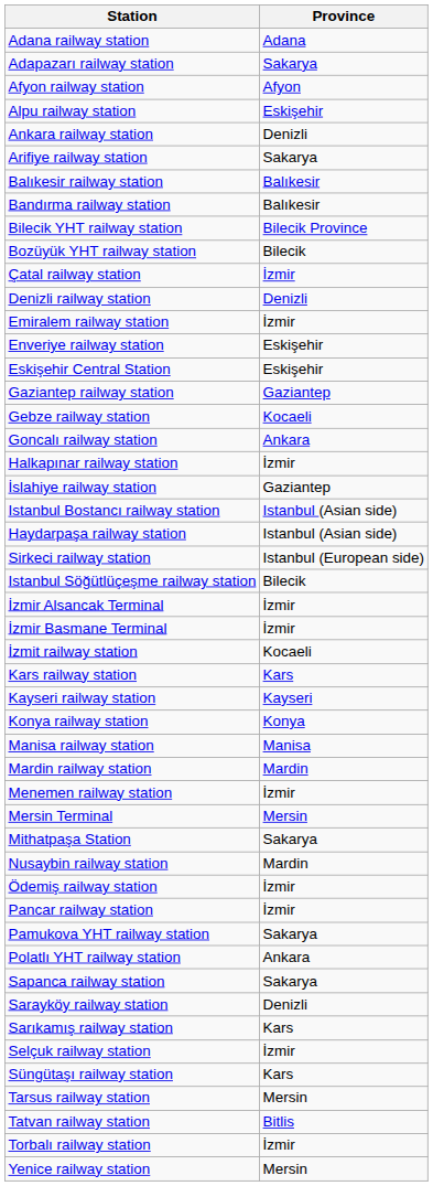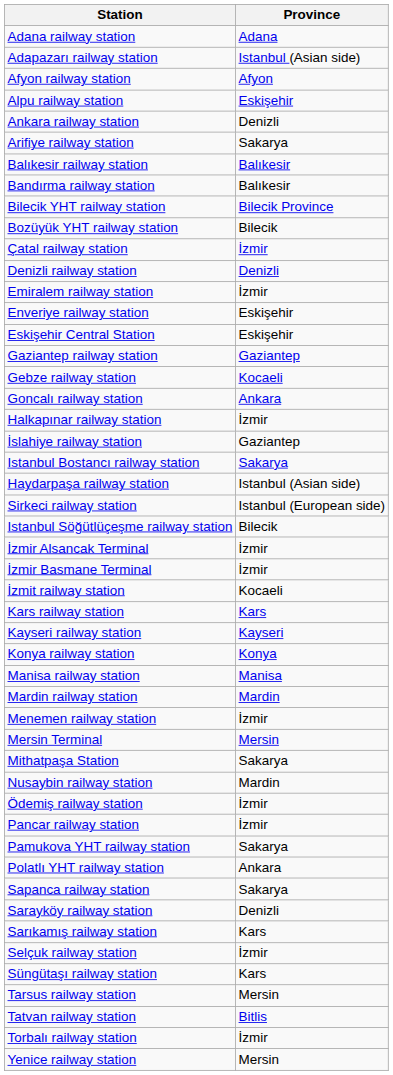 <table class="sortable wikitable">
 <tr>
 <th>Station</th>
 <th>Province</th>
 </tr>
 <tr>
 <td><a href='#'>Adana railway station</a></td>
 <td><a href='#'>Adana</a></td>
 </tr>
 <tr>
 <td><a href='#'>Adapazarı railway station</a></td>
-<td><a href='#'>Sakarya</a></td>
+<td><a href='#'>Istanbul </a> (Asian side)</td>
 </tr>
 <tr>
 <td><a href='#'>Afyon railway station</a></td>
 <td><a href='#'>Afyon</a></td>
 </tr>
 <tr>
 <td><a href='#'>Alpu railway station</a></td>
 <td><a href='#'>Eskişehir</a></td>
 </tr>
 <tr>
 <td><a href='#'>Ankara railway station</a></td>
 <td>Denizli</td>
 </tr>
 <tr>
 <td><a href='#'>Arifiye railway station</a></td>
 <td>Sakarya</td>
 </tr>
 <tr>
 <td><a href='#'>Balıkesir railway station</a></td>
 <td><a href='#'>Balıkesir</a></td>
 </tr>
 <tr>
 <td><a href='#'>Bandırma railway station</a></td>
 <td>Balıkesir</td>
 </tr>
 <tr>
 <td><a href='#'>Bilecik YHT railway station</a></td>
 <td><a href='#'>Bilecik Province</a></td>
 </tr>
 <tr>
 <td><a href='#'>Bozüyük YHT railway station</a></td>
 <td>Bilecik</td>
 </tr>
 <tr>
 <td><a href='#'>Çatal railway station</a></td>
 <td><a href='#'>İzmir</a></td>
 </tr>
 <tr>
 <td><a href='#'>Denizli railway station</a></td>
 <td><a href='#'>Denizli</a></td>
 </tr>
 <tr>
 <td><a href='#'>Emiralem railway station</a></td>
 <td>İzmir</td>
 </tr>
 <tr>
 <td><a href='#'>Enveriye railway station</a></td>
 <td>Eskişehir</td>
 </tr>
 <tr>
 <td><a href='#'>Eskişehir Central Station</a></td>
 <td>Eskişehir</td>
 </tr>
 <tr>
 <td><a href='#'>Gaziantep railway station</a></td>
 <td><a href='#'>Gaziantep</a></td>
 </tr>
 <tr>
 <td><a href='#'>Gebze railway station</a></td>
 <td><a href='#'>Kocaeli</a></td>
 </tr>
 <tr>
 <td><a href='#'>Goncalı railway station</a></td>
 <td><a href='#'>Ankara</a></td>
 </tr>
 <tr>
 <td><a href='#'>Halkapınar railway station</a></td>
 <td>İzmir</td>
 </tr>
 <tr>
 <td><a href='#'>İslahiye railway station</a></td>
 <td>Gaziantep</td>
 </tr>
 <tr>
 <td><a href='#'>Istanbul Bostancı railway station</a></td>
-<td><a href='#'>Istanbul </a> (Asian side)</td>
+<td><a href='#'>Sakarya</a></td>
 </tr>
 <tr>
 <td><a href='#'>Haydarpaşa railway station</a></td>
 <td>Istanbul (Asian side)</td>
 </tr>
 <tr>
 <td><a href='#'>Sirkeci railway station</a></td>
 <td>Istanbul (European side)</td>
 </tr>
 <tr>
 <td><a href='#'>Istanbul Söğütlüçeşme railway station</a></td>
 <td>Bilecik</td>
 </tr>
 <tr>
 <td><a href='#'>İzmir Alsancak Terminal</a></td>
 <td>İzmir</td>
 </tr>
 <tr>
 <td><a href='#'>İzmir Basmane Terminal</a></td>
 <td>İzmir</td>
 </tr>
 <tr>
 <td><a href='#'>İzmit railway station</a></td>
 <td>Kocaeli</td>
 </tr>
 <tr>
 <td><a href='#'>Kars railway station</a></td>
 <td><a href='#'>Kars</a></td>
 </tr>
 <tr>
 <td><a href='#'>Kayseri railway station</a></td>
 <td><a href='#'>Kayseri</a></td>
 </tr>
 <tr>
 <td><a href='#'>Konya railway station</a></td>
 <td><a href='#'>Konya</a></td>
 </tr>
 <tr>
 <td><a href='#'>Manisa railway station</a></td>
 <td><a href='#'>Manisa</a></td>
 </tr>
 <tr>
 <td><a href='#'>Mardin railway station</a></td>
 <td><a href='#'>Mardin</a></td>
 </tr>
 <tr>
 <td><a href='#'>Menemen railway station</a></td>
 <td>İzmir</td>
 </tr>
 <tr>
 <td><a href='#'>Mersin Terminal</a></td>
 <td><a href='#'>Mersin</a></td>
 </tr>
 <tr>
 <td><a href='#'>Mithatpaşa Station</a></td>
 <td>Sakarya</td>
 </tr>
 <tr>
 <td><a href='#'>Nusaybin railway station</a></td>
 <td>Mardin</td>
 </tr>
 <tr>
 <td><a href='#'>Ödemiş railway station</a></td>
 <td>İzmir</td>
 </tr>
 <tr>
 <td><a href='#'>Pancar railway station</a></td>
 <td>İzmir</td>
 </tr>
 <tr>
 <td><a href='#'>Pamukova YHT railway station</a></td>
 <td>Sakarya</td>
 </tr>
 <tr>
 <td><a href='#'>Polatlı YHT railway station</a></td>
 <td>Ankara</td>
 </tr>
 <tr>
 <td><a href='#'>Sapanca railway station</a></td>
 <td>Sakarya</td>
 </tr>
 <tr>
 <td><a href='#'>Sarayköy railway station</a></td>
 <td>Denizli</td>
 </tr>
 <tr>
 <td><a href='#'>Sarıkamış railway station</a></td>
 <td>Kars</td>
 </tr>
 <tr>
 <td><a href='#'>Selçuk railway station</a></td>
 <td>İzmir</td>
 </tr>
 <tr>
 <td><a href='#'>Süngütaşı railway station</a></td>
 <td>Kars</td>
 </tr>
 <tr>
 <td><a href='#'>Tarsus railway station</a></td>
 <td>Mersin</td>
 </tr>
 <tr>
 <td><a href='#'>Tatvan railway station</a></td>
 <td><a href='#'>Bitlis</a></td>
 </tr>
 <tr>
 <td><a href='#'>Torbalı railway station</a></td>
 <td>İzmir</td>
 </tr>
 <tr>
 <td><a href='#'>Yenice railway station</a></td>
 <td>Mersin</td>
 </tr>
 </table>
